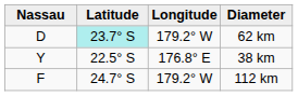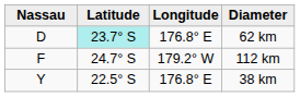 <table class="wikitable">
 <tr>
 <th width="25%" style="background:#eeeeee;">Nassau</th>
 <th width="25%" style="background:#eeeeee;">Latitude</th>
 <th width="25%" style="background:#eeeeee;">Longitude</th>
 <th width="25%" style="background:#eeeeee;">Diameter</th>
 </tr>
 <tr>
 <td align="center">D</td>
 <td align="center" style="background: paleturquoise;">23.7° S</td>
+<td align="center">176.8° E</td>
+<td align="center">62 km</td>
+</tr>
+<tr>
+<td align="center">F</td>
+<td align="center">24.7° S</td>
 <td align="center">179.2° W</td>
-<td align="center">62 km</td>
+<td align="center">112 km</td>
 </tr>
 <tr>
 <td align="center">Y</td>
 <td align="center">22.5° S</td>
 <td align="center">176.8° E</td>
 <td align="center">38 km</td>
 </tr>
-<tr>
-<td align="center">F</td>
-<td align="center">24.7° S</td>
-<td align="center">179.2° W</td>
-<td align="center">112 km</td>
-</tr>
 </table>
